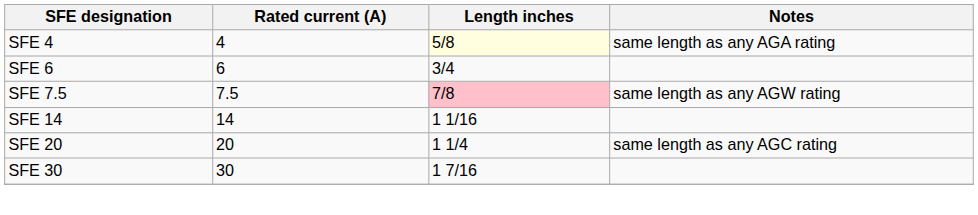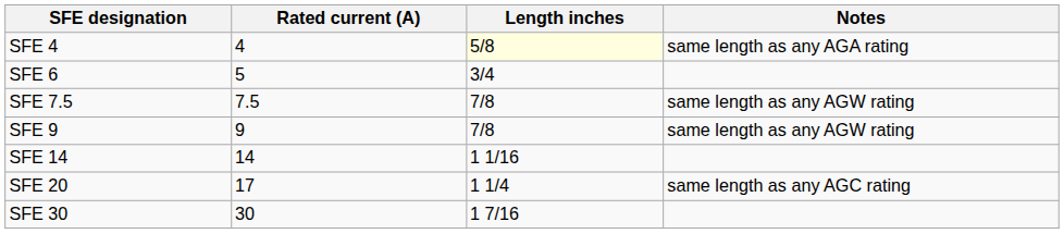 <table class="wikitable" style="margin: 1em 0 1em 1em; width: 60em;">
 <tr>
 <th>SFE designation</th>
 <th>Rated current (A)</th>
 <th>Length inches</th>
 <th>Notes</th>
 </tr>
 <tr>
 <td>SFE 4</td>
 <td>4</td>
 <td style="background: lightyellow;">5/8</td>
 <td>same length as any AGA rating</td>
 </tr>
 <tr>
 <td>SFE 6</td>
-<td>6</td>
+<td>5</td>
 <td>3/4</td>
 <td></td>
 </tr>
 <tr>
 <td>SFE 7.5</td>
 <td>7.5</td>
-<td style="background: pink;">7/8</td>
+<td>7/8</td>
+<td>same length as any AGW rating</td>
+</tr>
+<tr>
+<td>SFE 9</td>
+<td>9</td>
+<td>7/8</td>
 <td>same length as any AGW rating</td>
 </tr>
 <tr>
 <td>SFE 14</td>
 <td>14</td>
 <td>1 1/16</td>
 <td></td>
 </tr>
 <tr>
 <td>SFE 20</td>
-<td>20</td>
+<td>17</td>
 <td>1 1/4</td>
 <td>same length as any AGC rating</td>
 </tr>
 <tr>
 <td>SFE 30</td>
 <td>30</td>
 <td>1 7/16</td>
 <td></td>
 </tr>
 <tr>
 </tr>
 </table>
